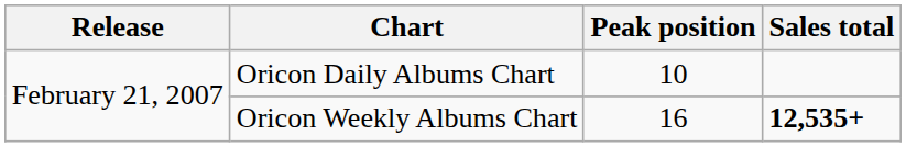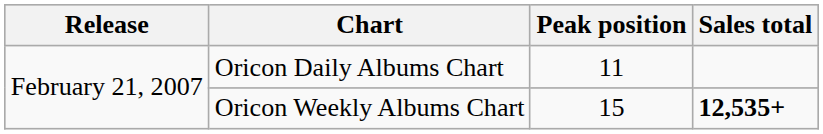 <table class="wikitable">
 <tr>
 <th>Release</th>
 <th>Chart</th>
 <th>Peak position</th>
 <th>Sales total</th>
 </tr>
 <tr>
 <td rowspan="2">February 21, 2007</td>
 <td>Oricon Daily Albums Chart</td>
-<td align="center">10</td>
+<td align="center">11</td>
 <td></td>
 </tr>
 <tr>
 <td>Oricon Weekly Albums Chart</td>
-<td align="center">16</td>
+<td align="center">15</td>
 <td><strong>12,535+</strong></td>
 </tr>
 </table>
